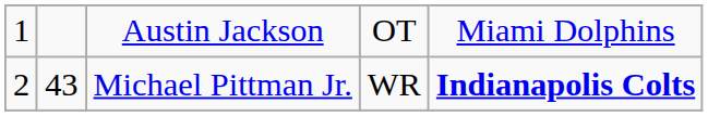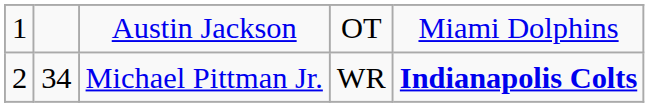 <table class="wikitable" style="text-align:center">
 <tr>
 <td>1</td>
 <td></td>
 <td><a href='#'>Austin Jackson</a></td>
 <td>OT</td>
 <td><a href='#'>Miami Dolphins</a></td>
 </tr>
 <tr>
 <td>2</td>
-<td>43</td>
+<td>34</td>
 <td><a href='#'>Michael Pittman Jr.</a></td>
 <td>WR</td>
 <td><strong><a href='#'>Indianapolis Colts</a></strong></td>
 </tr>
 </table>
